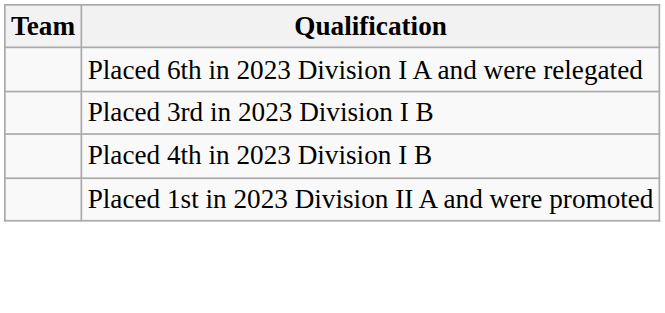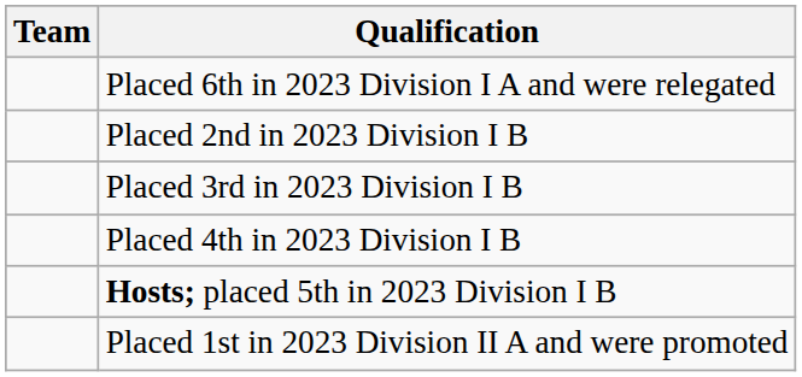 <table class="wikitable">
 <tr>
 <th>Team</th>
 <th>Qualification</th>
 </tr>
 <tr>
 <td></td>
 <td>Placed 6th in 2023 Division I A and were relegated</td>
 </tr>
 <tr>
 <td></td>
+<td>Placed 2nd in 2023 Division I B</td>
+</tr>
+<tr>
+<td></td>
 <td>Placed 3rd in 2023 Division I B</td>
 </tr>
 <tr>
 <td></td>
 <td>Placed 4th in 2023 Division I B</td>
 </tr>
 <tr>
 <td></td>
+<td><strong>Hosts;</strong> placed 5th in 2023 Division I B</td>
+</tr>
+<tr>
+<td></td>
 <td>Placed 1st in 2023 Division II A and were promoted</td>
 </tr>
 </table>
